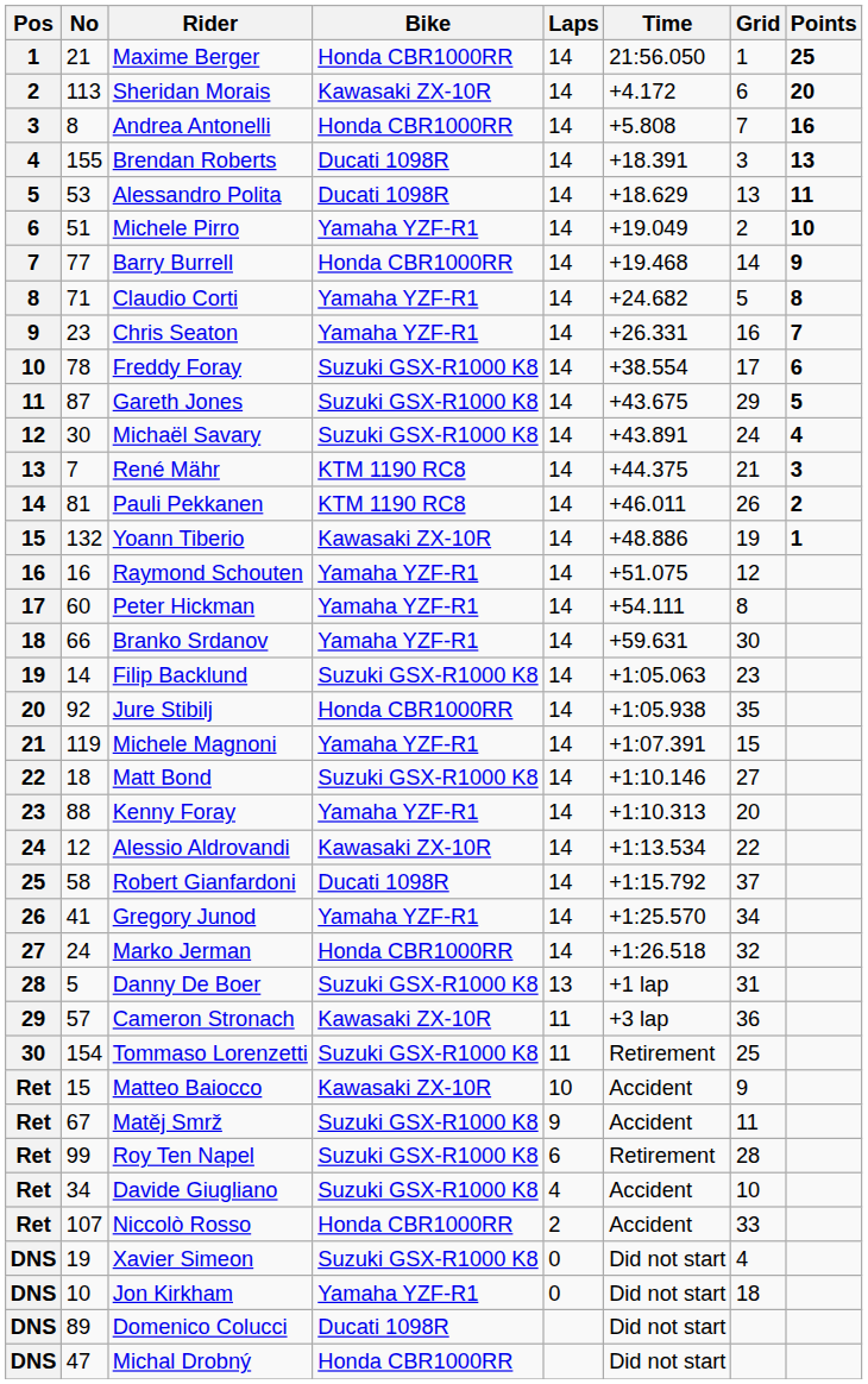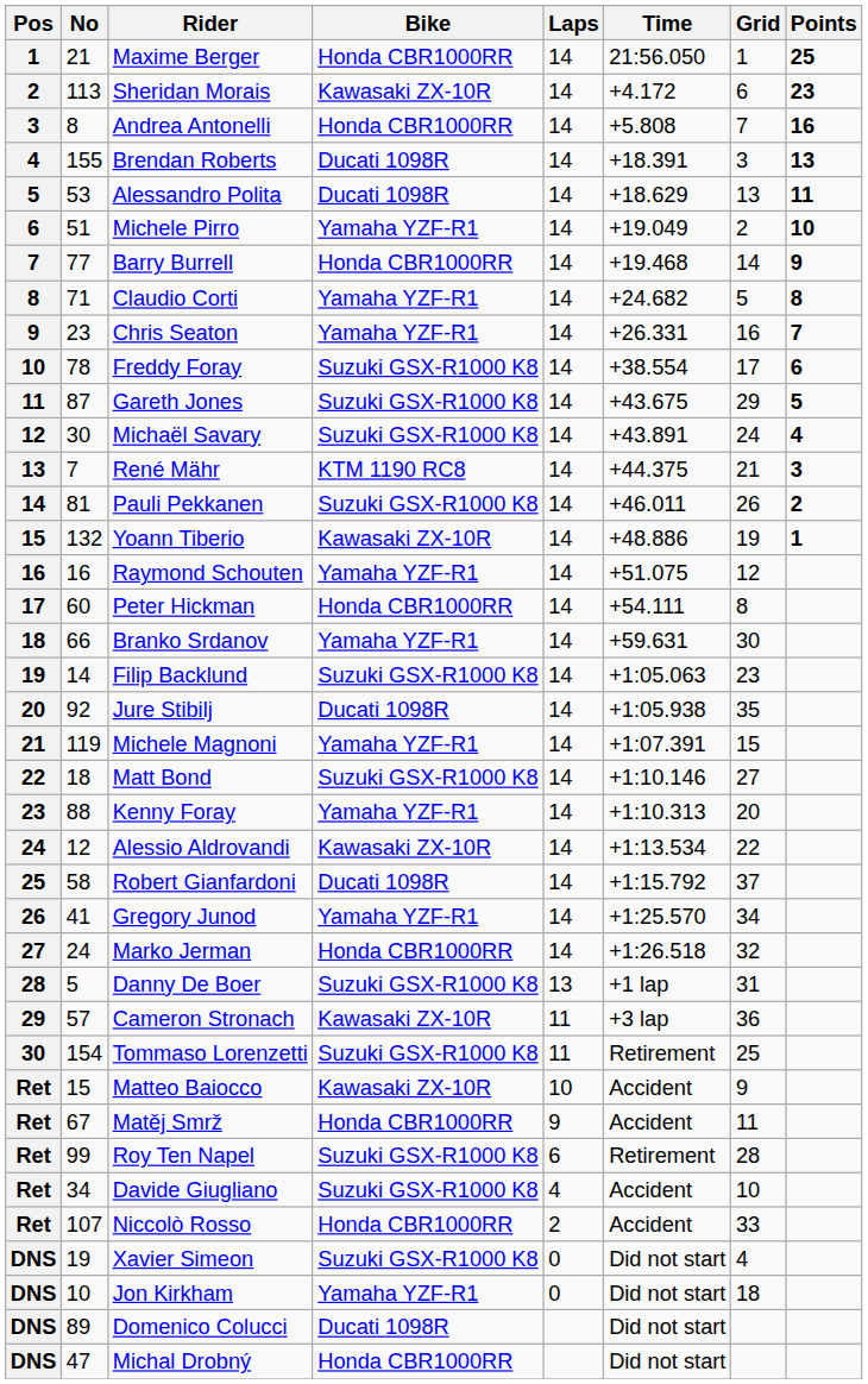 <table class="wikitable" style="font-size: 95%;">
 <tr>
 <th>Pos</th>
 <th>No</th>
 <th>Rider</th>
 <th>Bike</th>
 <th>Laps</th>
 <th>Time</th>
 <th>Grid</th>
 <th>Points</th>
 </tr>
 <tr>
 <th>1</th>
 <td>21</td>
 <td> <a href='#'>Maxime Berger</a></td>
 <td><a href='#'>Honda CBR1000RR</a></td>
 <td>14</td>
 <td>21:56.050</td>
 <td>1</td>
 <td><strong>25</strong></td>
 </tr>
 <tr>
 <th>2</th>
 <td>113</td>
 <td> <a href='#'>Sheridan Morais</a></td>
 <td><a href='#'>Kawasaki ZX-10R</a></td>
 <td>14</td>
 <td>+4.172</td>
 <td>6</td>
-<td><strong>20</strong></td>
+<td><strong>23</strong></td>
 </tr>
 <tr>
 <th>3</th>
 <td>8</td>
 <td> <a href='#'>Andrea Antonelli</a></td>
 <td><a href='#'>Honda CBR1000RR</a></td>
 <td>14</td>
 <td>+5.808</td>
 <td>7</td>
 <td><strong>16</strong></td>
 </tr>
 <tr>
 <th>4</th>
 <td>155</td>
 <td> <a href='#'>Brendan Roberts</a></td>
 <td><a href='#'>Ducati 1098R</a></td>
 <td>14</td>
 <td>+18.391</td>
 <td>3</td>
 <td><strong>13</strong></td>
 </tr>
 <tr>
 <th>5</th>
 <td>53</td>
 <td> <a href='#'>Alessandro Polita</a></td>
 <td><a href='#'>Ducati 1098R</a></td>
 <td>14</td>
 <td>+18.629</td>
 <td>13</td>
 <td><strong>11</strong></td>
 </tr>
 <tr>
 <th>6</th>
 <td>51</td>
 <td> <a href='#'>Michele Pirro</a></td>
 <td><a href='#'>Yamaha YZF-R1</a></td>
 <td>14</td>
 <td>+19.049</td>
 <td>2</td>
 <td><strong>10</strong></td>
 </tr>
 <tr>
 <th>7</th>
 <td>77</td>
 <td> <a href='#'>Barry Burrell</a></td>
 <td><a href='#'>Honda CBR1000RR</a></td>
 <td>14</td>
 <td>+19.468</td>
 <td>14</td>
 <td><strong>9</strong></td>
 </tr>
 <tr>
 <th>8</th>
 <td>71</td>
 <td> <a href='#'>Claudio Corti</a></td>
 <td><a href='#'>Yamaha YZF-R1</a></td>
 <td>14</td>
 <td>+24.682</td>
 <td>5</td>
 <td><strong>8</strong></td>
 </tr>
 <tr>
 <th>9</th>
 <td>23</td>
 <td> <a href='#'>Chris Seaton</a></td>
 <td><a href='#'>Yamaha YZF-R1</a></td>
 <td>14</td>
 <td>+26.331</td>
 <td>16</td>
 <td><strong>7</strong></td>
 </tr>
 <tr>
 <th>10</th>
 <td>78</td>
 <td> <a href='#'>Freddy Foray</a></td>
 <td><a href='#'>Suzuki GSX-R1000 K8</a></td>
 <td>14</td>
 <td>+38.554</td>
 <td>17</td>
 <td><strong>6</strong></td>
 </tr>
 <tr>
 <th>11</th>
 <td>87</td>
 <td> <a href='#'>Gareth Jones</a></td>
 <td><a href='#'>Suzuki GSX-R1000 K8</a></td>
 <td>14</td>
 <td>+43.675</td>
 <td>29</td>
 <td><strong>5</strong></td>
 </tr>
 <tr>
 <th>12</th>
 <td>30</td>
 <td> <a href='#'>Michaël Savary</a></td>
 <td><a href='#'>Suzuki GSX-R1000 K8</a></td>
 <td>14</td>
 <td>+43.891</td>
 <td>24</td>
 <td><strong>4</strong></td>
 </tr>
 <tr>
 <th>13</th>
 <td>7</td>
 <td> <a href='#'>René Mähr</a></td>
 <td><a href='#'>KTM 1190 RC8</a></td>
 <td>14</td>
 <td>+44.375</td>
 <td>21</td>
 <td><strong>3</strong></td>
 </tr>
 <tr>
 <th>14</th>
 <td>81</td>
 <td> <a href='#'>Pauli Pekkanen</a></td>
-<td><a href='#'>KTM 1190 RC8</a></td>
+<td><a href='#'>Suzuki GSX-R1000 K8</a></td>
 <td>14</td>
 <td>+46.011</td>
 <td>26</td>
 <td><strong>2</strong></td>
 </tr>
 <tr>
 <th>15</th>
 <td>132</td>
 <td> <a href='#'>Yoann Tiberio</a></td>
 <td><a href='#'>Kawasaki ZX-10R</a></td>
 <td>14</td>
 <td>+48.886</td>
 <td>19</td>
 <td><strong>1</strong></td>
 </tr>
 <tr>
 <th>16</th>
 <td>16</td>
 <td> <a href='#'>Raymond Schouten</a></td>
 <td><a href='#'>Yamaha YZF-R1</a></td>
 <td>14</td>
 <td>+51.075</td>
 <td>12</td>
 <td></td>
 </tr>
 <tr>
 <th>17</th>
 <td>60</td>
 <td> <a href='#'>Peter Hickman</a></td>
-<td><a href='#'>Yamaha YZF-R1</a></td>
+<td><a href='#'>Honda CBR1000RR</a></td>
 <td>14</td>
 <td>+54.111</td>
 <td>8</td>
 <td></td>
 </tr>
 <tr>
 <th>18</th>
 <td>66</td>
 <td> <a href='#'>Branko Srdanov</a></td>
 <td><a href='#'>Yamaha YZF-R1</a></td>
 <td>14</td>
 <td>+59.631</td>
 <td>30</td>
 <td></td>
 </tr>
 <tr>
 <th>19</th>
 <td>14</td>
 <td> <a href='#'>Filip Backlund</a></td>
 <td><a href='#'>Suzuki GSX-R1000 K8</a></td>
 <td>14</td>
 <td>+1:05.063</td>
 <td>23</td>
 <td></td>
 </tr>
 <tr>
 <th>20</th>
 <td>92</td>
 <td> <a href='#'>Jure Stibilj</a></td>
-<td><a href='#'>Honda CBR1000RR</a></td>
+<td><a href='#'>Ducati 1098R</a></td>
 <td>14</td>
 <td>+1:05.938</td>
 <td>35</td>
 <td></td>
 </tr>
 <tr>
 <th>21</th>
 <td>119</td>
 <td> <a href='#'>Michele Magnoni</a></td>
 <td><a href='#'>Yamaha YZF-R1</a></td>
 <td>14</td>
 <td>+1:07.391</td>
 <td>15</td>
 <td></td>
 </tr>
 <tr>
 <th>22</th>
 <td>18</td>
 <td> <a href='#'>Matt Bond</a></td>
 <td><a href='#'>Suzuki GSX-R1000 K8</a></td>
 <td>14</td>
 <td>+1:10.146</td>
 <td>27</td>
 <td></td>
 </tr>
 <tr>
 <th>23</th>
 <td>88</td>
 <td> <a href='#'>Kenny Foray</a></td>
 <td><a href='#'>Yamaha YZF-R1</a></td>
 <td>14</td>
 <td>+1:10.313</td>
 <td>20</td>
 <td></td>
 </tr>
 <tr>
 <th>24</th>
 <td>12</td>
 <td> <a href='#'>Alessio Aldrovandi</a></td>
 <td><a href='#'>Kawasaki ZX-10R</a></td>
 <td>14</td>
 <td>+1:13.534</td>
 <td>22</td>
 <td></td>
 </tr>
 <tr>
 <th>25</th>
 <td>58</td>
 <td> <a href='#'>Robert Gianfardoni</a></td>
 <td><a href='#'>Ducati 1098R</a></td>
 <td>14</td>
 <td>+1:15.792</td>
 <td>37</td>
 <td></td>
 </tr>
 <tr>
 <th>26</th>
 <td>41</td>
 <td> <a href='#'>Gregory Junod</a></td>
 <td><a href='#'>Yamaha YZF-R1</a></td>
 <td>14</td>
 <td>+1:25.570</td>
 <td>34</td>
 <td></td>
 </tr>
 <tr>
 <th>27</th>
 <td>24</td>
 <td> <a href='#'>Marko Jerman</a></td>
 <td><a href='#'>Honda CBR1000RR</a></td>
 <td>14</td>
 <td>+1:26.518</td>
 <td>32</td>
 <td></td>
 </tr>
 <tr>
 <th>28</th>
 <td>5</td>
 <td> <a href='#'>Danny De Boer</a></td>
 <td><a href='#'>Suzuki GSX-R1000 K8</a></td>
 <td>13</td>
 <td>+1 lap</td>
 <td>31</td>
 <td></td>
 </tr>
 <tr>
 <th>29</th>
 <td>57</td>
 <td> <a href='#'>Cameron Stronach</a></td>
 <td><a href='#'>Kawasaki ZX-10R</a></td>
 <td>11</td>
 <td>+3 lap</td>
 <td>36</td>
 <td></td>
 </tr>
 <tr>
 <th>30</th>
 <td>154</td>
 <td> <a href='#'>Tommaso Lorenzetti</a></td>
 <td><a href='#'>Suzuki GSX-R1000 K8</a></td>
 <td>11</td>
 <td>Retirement</td>
 <td>25</td>
 <td></td>
 </tr>
 <tr>
 <th>Ret</th>
 <td>15</td>
 <td> <a href='#'>Matteo Baiocco</a></td>
 <td><a href='#'>Kawasaki ZX-10R</a></td>
 <td>10</td>
 <td>Accident</td>
 <td>9</td>
 <td></td>
 </tr>
 <tr>
 <th>Ret</th>
 <td>67</td>
 <td> <a href='#'>Matěj Smrž</a></td>
-<td><a href='#'>Suzuki GSX-R1000 K8</a></td>
+<td><a href='#'>Honda CBR1000RR</a></td>
 <td>9</td>
 <td>Accident</td>
 <td>11</td>
 <td></td>
 </tr>
 <tr>
 <th>Ret</th>
 <td>99</td>
 <td> <a href='#'>Roy Ten Napel</a></td>
 <td><a href='#'>Suzuki GSX-R1000 K8</a></td>
 <td>6</td>
 <td>Retirement</td>
 <td>28</td>
 <td></td>
 </tr>
 <tr>
 <th>Ret</th>
 <td>34</td>
 <td> <a href='#'>Davide Giugliano</a></td>
 <td><a href='#'>Suzuki GSX-R1000 K8</a></td>
 <td>4</td>
 <td>Accident</td>
 <td>10</td>
 <td></td>
 </tr>
 <tr>
 <th>Ret</th>
 <td>107</td>
 <td> <a href='#'>Niccolò Rosso</a></td>
 <td><a href='#'>Honda CBR1000RR</a></td>
 <td>2</td>
 <td>Accident</td>
 <td>33</td>
 <td></td>
 </tr>
 <tr>
 <th>DNS</th>
 <td>19</td>
 <td> <a href='#'>Xavier Simeon</a></td>
 <td><a href='#'>Suzuki GSX-R1000 K8</a></td>
 <td>0</td>
 <td>Did not start</td>
 <td>4</td>
 <td></td>
 </tr>
 <tr>
 <th>DNS</th>
 <td>10</td>
 <td> <a href='#'>Jon Kirkham</a></td>
 <td><a href='#'>Yamaha YZF-R1</a></td>
 <td>0</td>
 <td>Did not start</td>
 <td>18</td>
 <td></td>
 </tr>
 <tr>
 <th>DNS</th>
 <td>89</td>
 <td> <a href='#'>Domenico Colucci</a></td>
 <td><a href='#'>Ducati 1098R</a></td>
 <td></td>
 <td>Did not start</td>
 <td></td>
 <td></td>
 </tr>
 <tr>
 <th>DNS</th>
 <td>47</td>
 <td> <a href='#'>Michal Drobný</a></td>
 <td><a href='#'>Honda CBR1000RR</a></td>
 <td></td>
 <td>Did not start</td>
 <td></td>
 <td></td>
 </tr>
 <tr>
 </tr>
 </table>
